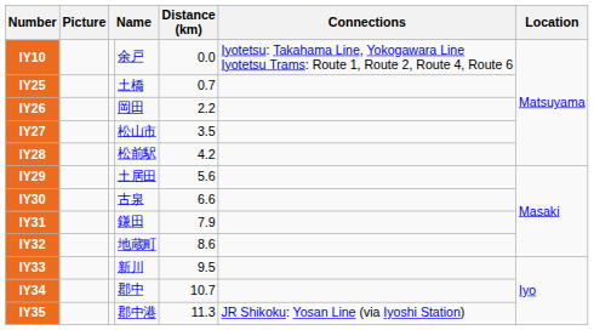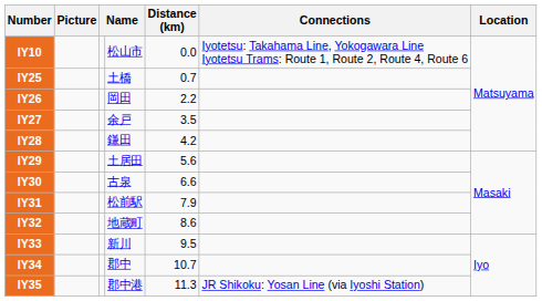 <table class="wikitable" rules="all">
 <tr>
 <th>Number</th>
 <th>Picture</th>
 <th colspan="2">Name</th>
 <th style="width:3em;">Distance (km)</th>
 <th>Connections</th>
 <th>Location</th>
 </tr>
 <tr>
 <th style="background-color:#eb6c1f; color:#fff;">IY10</th>
 <td></td>
 <td></td>
-<td><a href='#'>余戸</a></td>
+<td><a href='#'>松山市</a></td>
 <td style="text-align:right;">0.0</td>
 <td><a href='#'>Iyotetsu</a>: <a href='#'>Takahama Line</a>, <a href='#'>Yokogawara Line</a><br><a href='#'>Iyotetsu Trams</a>: Route 1, Route 2, Route 4, Route 6</td>
 <td rowspan="5"><a href='#'>Matsuyama</a></td>
 </tr>
 <tr>
 <th style="background-color:#eb6c1f; color:#fff;">IY25</th>
 <td></td>
 <td></td>
 <td><a href='#'>土橋</a></td>
 <td style="text-align:right;">0.7</td>
 <td> </td>
 </tr>
 <tr>
 <th style="background-color:#eb6c1f; color:#fff;">IY26</th>
 <td></td>
 <td></td>
 <td><a href='#'>岡田</a></td>
 <td style="text-align:right;">2.2</td>
 <td> </td>
 </tr>
 <tr>
 <th style="background-color:#eb6c1f; color:#fff;">IY27</th>
 <td></td>
 <td></td>
-<td><a href='#'>松山市</a></td>
+<td><a href='#'>余戸</a></td>
 <td style="text-align:right;">3.5</td>
 <td> </td>
 </tr>
 <tr>
 <th style="background-color:#eb6c1f; color:#fff;">IY28</th>
 <td></td>
 <td></td>
-<td><a href='#'>松前駅</a></td>
+<td><a href='#'>鎌田</a></td>
 <td style="text-align:right;">4.2</td>
 <td> </td>
 </tr>
 <tr>
 <th style="background-color:#eb6c1f; color:#fff;">IY29</th>
 <td></td>
 <td></td>
 <td><a href='#'>土居田</a></td>
 <td style="text-align:right;">5.6</td>
 <td> </td>
 <td rowspan="4"><a href='#'>Masaki</a></td>
 </tr>
 <tr>
 <th style="background-color:#eb6c1f; color:#fff;">IY30</th>
 <td></td>
 <td></td>
 <td><a href='#'>古泉</a></td>
 <td style="text-align:right;">6.6</td>
 <td> </td>
 </tr>
 <tr>
 <th style="background-color:#eb6c1f; color:#fff;">IY31</th>
 <td></td>
 <td></td>
-<td><a href='#'>鎌田</a></td>
+<td><a href='#'>松前駅</a></td>
 <td style="text-align:right;">7.9</td>
 <td> </td>
 </tr>
 <tr>
 <th style="background-color:#eb6c1f; color:#fff;">IY32</th>
 <td></td>
 <td></td>
 <td><a href='#'>地蔵町</a></td>
 <td style="text-align:right;">8.6</td>
 <td> </td>
 </tr>
 <tr>
 <th style="background-color:#eb6c1f; color:#fff;">IY33</th>
 <td></td>
 <td></td>
 <td><a href='#'>新川</a></td>
 <td style="text-align:right;">9.5</td>
 <td> </td>
 <td rowspan="3"><a href='#'>Iyo</a></td>
 </tr>
 <tr>
 <th style="background-color:#eb6c1f; color:#fff;">IY34</th>
 <td></td>
 <td></td>
 <td><a href='#'>郡中</a></td>
 <td style="text-align:right;">10.7</td>
 <td> </td>
 </tr>
 <tr>
 <th style="background-color:#eb6c1f; color:#fff;">IY35</th>
 <td></td>
 <td></td>
 <td><a href='#'>郡中港</a></td>
 <td style="text-align:right;">11.3</td>
 <td><a href='#'>JR Shikoku</a>: <a href='#'>Yosan Line</a> (via <a href='#'>Iyoshi Station</a>)</td>
 </tr>
 </table>
